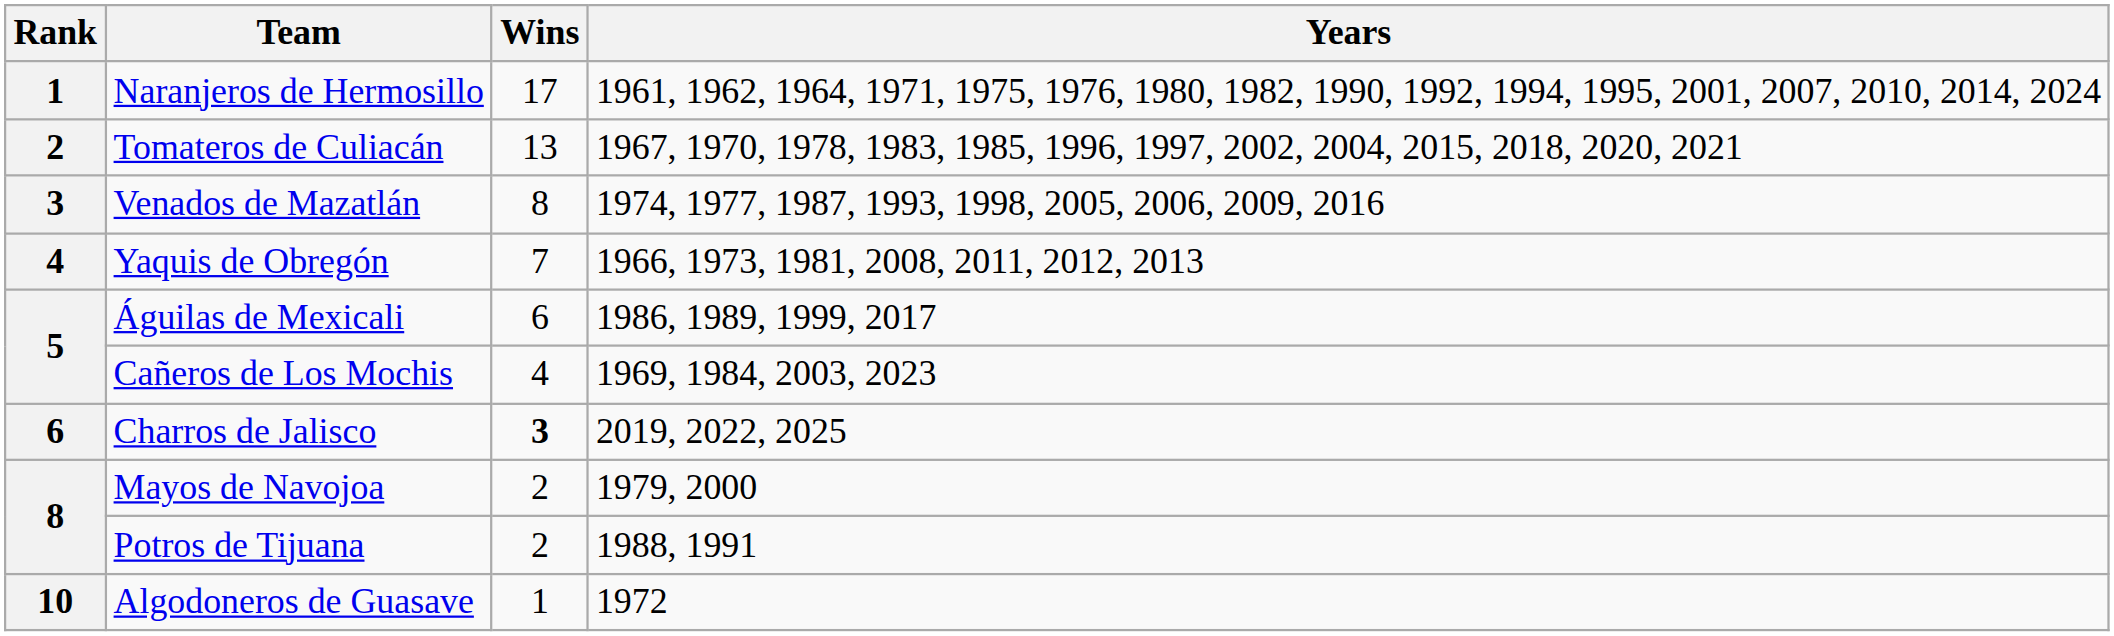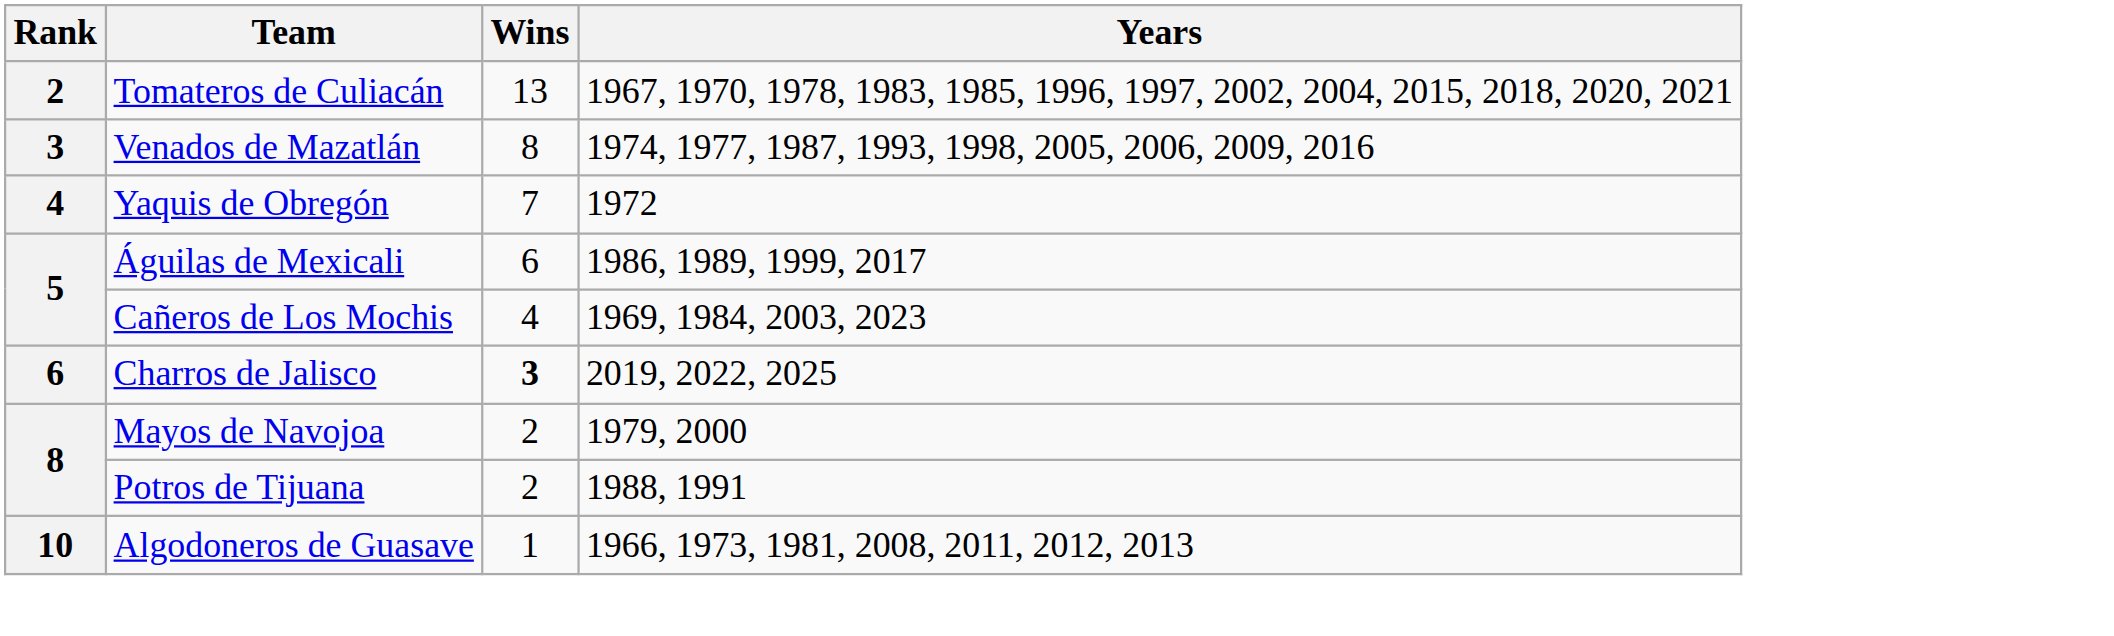 <table class="wikitable">
 <tr>
 <th>Rank</th>
 <th>Team</th>
 <th>Wins</th>
 <th>Years</th>
-</tr>
-<tr>
-<th>1</th>
-<td><a href='#'>Naranjeros de Hermosillo</a></td>
-<td align="center">17</td>
-<td>1961, 1962, 1964, 1971, 1975, 1976, 1980, 1982, 1990, 1992, 1994, 1995, 2001, 2007, 2010, 2014, 2024</td>
 </tr>
 <tr>
 <th>2</th>
 <td><a href='#'>Tomateros de Culiacán</a></td>
 <td align="center">13</td>
 <td>1967, 1970, 1978, 1983, 1985, 1996, 1997, 2002, 2004, 2015, 2018, 2020, 2021</td>
 </tr>
 <tr>
 <th>3</th>
 <td><a href='#'>Venados de Mazatlán</a></td>
 <td align="center">8</td>
 <td>1974, 1977, 1987, 1993, 1998, 2005, 2006, 2009, 2016</td>
 </tr>
 <tr>
 <th>4</th>
 <td><a href='#'>Yaquis de Obregón</a></td>
 <td align="center">7</td>
-<td>1966, 1973, 1981, 2008, 2011, 2012, 2013</td>
+<td>1972</td>
 </tr>
 <tr>
 <th rowspan=2>5</th>
 <td><a href='#'>Águilas de Mexicali</a></td>
 <td align="center">6</td>
 <td>1986, 1989, 1999, 2017</td>
 </tr>
 <tr>
 <td><a href='#'>Cañeros de Los Mochis</a></td>
 <td align="center">4</td>
 <td>1969, 1984, 2003, 2023</td>
 </tr>
 <tr>
 <th>6</th>
 <td><a href='#'>Charros de Jalisco</a></td>
 <td align="center"><strong>3</strong></td>
 <td>2019, 2022, 2025</td>
 </tr>
 <tr>
 <th rowspan=2>8</th>
 <td><a href='#'>Mayos de Navojoa</a></td>
 <td align="center">2</td>
 <td>1979, 2000</td>
 </tr>
 <tr>
 <td><a href='#'>Potros de Tijuana</a></td>
 <td align="center">2</td>
 <td>1988, 1991</td>
 </tr>
 <tr>
 <th>10</th>
 <td><a href='#'>Algodoneros de Guasave</a></td>
 <td align="center">1</td>
-<td>1972</td>
+<td>1966, 1973, 1981, 2008, 2011, 2012, 2013</td>
 </tr>
 </table>
